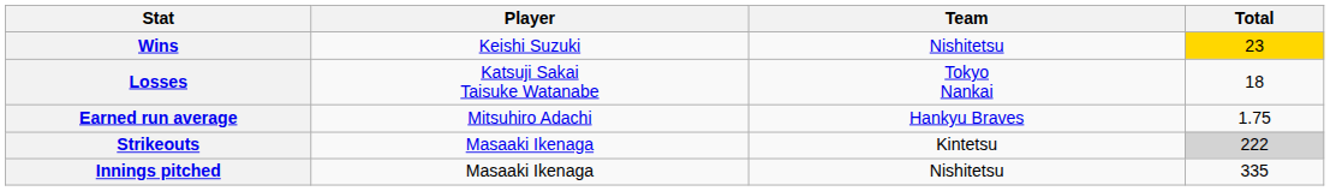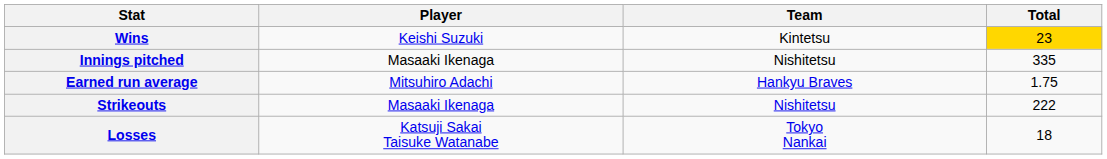 <table class="wikitable" style="text-align:center;">
 <tr>
 <th scope="col" width="7%">Stat</th>
 <th scope="col" width="10%">Player</th>
 <th scope="col" width="10%">Team</th>
 <th scope="col" width="3%">Total</th>
 </tr>
 <tr>
 <th scope="row" style="text-align:center;"><a href='#'>Wins</a></th>
 <td><a href='#'>Keishi Suzuki</a></td>
-<td><a href='#'>Nishitetsu</a></td>
+<td>Kintetsu</td>
 <td style="background: gold;">23</td>
 </tr>
 <tr>
-<th scope="row" style="text-align:center;"><a href='#'>Losses</a></th>
-<td><a href='#'>Katsuji Sakai</a><br><a href='#'>Taisuke Watanabe</a></td>
-<td><a href='#'>Tokyo</a><br><a href='#'>Nankai</a></td>
-<td>18</td>
+<th scope="row" style="text-align:center;"><a href='#'>Innings pitched</a></th>
+<td>Masaaki Ikenaga</td>
+<td>Nishitetsu</td>
+<td>335</td>
 </tr>
 <tr>
 <th scope="row" style="text-align:center;"><a href='#'>Earned run average</a></th>
 <td><a href='#'>Mitsuhiro Adachi</a></td>
 <td><a href='#'>Hankyu Braves</a></td>
 <td>1.75</td>
 </tr>
 <tr>
 <th scope="row" style="text-align:center;"><a href='#'>Strikeouts</a></th>
 <td><a href='#'>Masaaki Ikenaga</a></td>
-<td>Kintetsu</td>
-<td style="background: lightgrey;">222</td>
+<td><a href='#'>Nishitetsu</a></td>
+<td>222</td>
 </tr>
 <tr>
-<th scope="row" style="text-align:center;"><a href='#'>Innings pitched</a></th>
-<td>Masaaki Ikenaga</td>
-<td>Nishitetsu</td>
-<td>335</td>
+<th scope="row" style="text-align:center;"><a href='#'>Losses</a></th>
+<td><a href='#'>Katsuji Sakai</a><br><a href='#'>Taisuke Watanabe</a></td>
+<td><a href='#'>Tokyo</a><br><a href='#'>Nankai</a></td>
+<td>18</td>
 </tr>
 </table>
